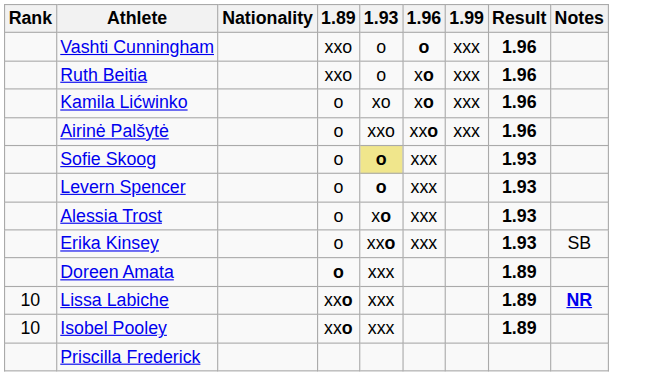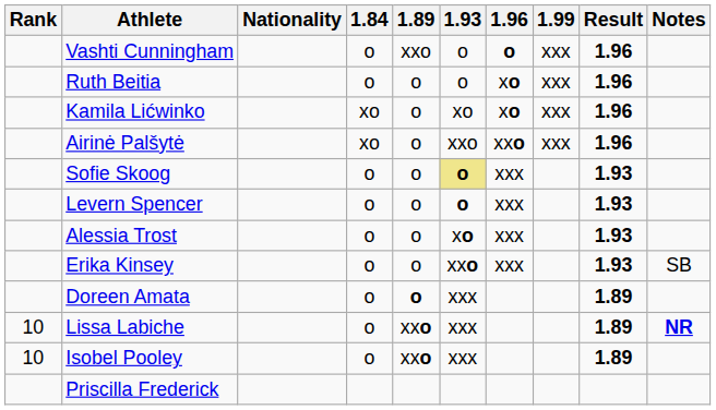 <table class="wikitable sortable" style="text-align:center">
 <tr>
 <th>Rank</th>
 <th>Athlete</th>
 <th>Nationality</th>
+<th>1.84</th>
 <th>1.89</th>
 <th>1.93</th>
 <th>1.96</th>
 <th>1.99</th>
 <th>Result</th>
 <th>Notes</th>
 </tr>
 <tr>
 <td></td>
 <td align=left><a href='#'>Vashti Cunningham</a></td>
 <td align=left></td>
+<td>o</td>
 <td>xxo</td>
 <td>o</td>
 <td><strong>o</strong></td>
 <td>xxx</td>
 <td><strong>1.96</strong></td>
 <td></td>
 </tr>
 <tr>
 <td></td>
 <td align=left><a href='#'>Ruth Beitia</a></td>
 <td align=left></td>
-<td>xxo</td>
+<td>o</td>
+<td>o</td>
 <td>o</td>
 <td>x<strong>o</strong></td>
 <td>xxx</td>
 <td><strong>1.96</strong></td>
 <td></td>
 </tr>
 <tr>
 <td></td>
 <td align=left><a href='#'>Kamila Lićwinko</a></td>
 <td align=left></td>
+<td>xo</td>
 <td>o</td>
 <td>xo</td>
 <td>x<strong>o</strong></td>
 <td>xxx</td>
 <td><strong>1.96</strong></td>
 <td></td>
 </tr>
 <tr>
 <td></td>
 <td align=left><a href='#'>Airinė Palšytė</a></td>
 <td align=left></td>
+<td>xo</td>
 <td>o</td>
 <td>xxo</td>
 <td>xx<strong>o</strong></td>
 <td>xxx</td>
 <td><strong>1.96</strong></td>
 <td></td>
 </tr>
 <tr>
 <td></td>
 <td align=left><a href='#'>Sofie Skoog</a></td>
 <td align=left></td>
 <td>o</td>
+<td>o</td>
 <td style="background: khaki;"><strong>o</strong></td>
 <td>xxx</td>
 <td></td>
 <td><strong>1.93</strong></td>
 <td></td>
 </tr>
 <tr>
 <td></td>
 <td align=left><a href='#'>Levern Spencer</a></td>
 <td align=left></td>
+<td>o</td>
 <td>o</td>
 <td><strong>o</strong></td>
 <td>xxx</td>
 <td></td>
 <td><strong>1.93</strong></td>
 <td></td>
 </tr>
 <tr>
 <td></td>
 <td align=left><a href='#'>Alessia Trost</a></td>
 <td align=left></td>
 <td>o</td>
+<td>o</td>
 <td>x<strong>o</strong></td>
 <td>xxx</td>
 <td></td>
 <td><strong>1.93</strong></td>
 <td></td>
 </tr>
 <tr>
 <td></td>
 <td align=left><a href='#'>Erika Kinsey</a></td>
 <td align=left></td>
 <td>o</td>
+<td>o</td>
 <td>xx<strong>o</strong></td>
 <td>xxx</td>
 <td></td>
 <td><strong>1.93</strong></td>
 <td>SB</td>
 </tr>
 <tr>
 <td></td>
 <td align=left><a href='#'>Doreen Amata</a></td>
 <td align=left></td>
+<td>o</td>
 <td><strong>o</strong></td>
 <td>xxx</td>
 <td></td>
 <td></td>
 <td><strong>1.89</strong></td>
 <td></td>
 </tr>
 <tr>
 <td>10</td>
 <td align=left><a href='#'>Lissa Labiche</a></td>
 <td align=left></td>
+<td>o</td>
 <td>xx<strong>o</strong></td>
 <td>xxx</td>
 <td></td>
 <td></td>
 <td><strong>1.89</strong></td>
 <td><strong><a href='#'>NR</a></strong></td>
 </tr>
 <tr>
 <td>10</td>
 <td align=left><a href='#'>Isobel Pooley</a></td>
 <td align=left></td>
+<td>o</td>
 <td>xx<strong>o</strong></td>
 <td>xxx</td>
 <td></td>
 <td></td>
 <td><strong>1.89</strong></td>
 <td></td>
 </tr>
 <tr>
 <td></td>
 <td align=left><a href='#'>Priscilla Frederick</a></td>
 <td align=left></td>
 <td></td>
 <td></td>
 <td></td>
 <td></td>
+<td></td>
 <td><strong></strong></td>
 <td></td>
 </tr>
 </table>
